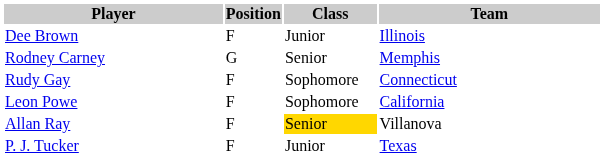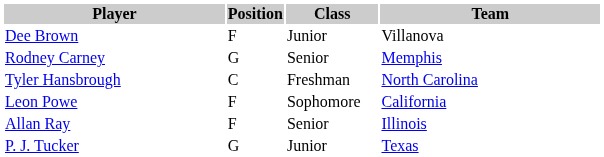 <table style="width:600px" "border:'1' 'solid' 'gray' ">
 <tr>
 <th style="background:#CCCCCC;width:40%">Player</th>
 <th style="background:#CCCCCC;width:4%">Position</th>
 <th style="background:#CCCCCC;width:16%">Class</th>
 <th style="background:#CCCCCC;width:40%">Team</th>
 </tr>
 <tr>
 <td><a href='#'>Dee Brown</a></td>
 <td>F</td>
 <td>Junior</td>
-<td><a href='#'>Illinois</a></td>
+<td>Villanova</td>
 </tr>
 <tr>
 <td><a href='#'>Rodney Carney</a></td>
 <td>G</td>
 <td>Senior</td>
 <td><a href='#'>Memphis</a></td>
 </tr>
 <tr>
-<td><a href='#'>Rudy Gay</a></td>
-<td>F</td>
-<td>Sophomore</td>
-<td><a href='#'>Connecticut</a></td>
+<td><a href='#'>Tyler Hansbrough</a></td>
+<td>C</td>
+<td>Freshman</td>
+<td><a href='#'>North Carolina</a></td>
 </tr>
 <tr>
 <td><a href='#'>Leon Powe</a></td>
 <td>F</td>
 <td>Sophomore</td>
 <td><a href='#'>California</a></td>
 </tr>
 <tr>
 <td><a href='#'>Allan Ray</a></td>
 <td>F</td>
-<td style="background: gold;">Senior</td>
-<td>Villanova</td>
+<td>Senior</td>
+<td><a href='#'>Illinois</a></td>
 </tr>
 <tr>
 <td><a href='#'>P. J. Tucker</a></td>
-<td>F</td>
+<td>G</td>
 <td>Junior</td>
 <td><a href='#'>Texas</a></td>
 </tr>
 </table>
